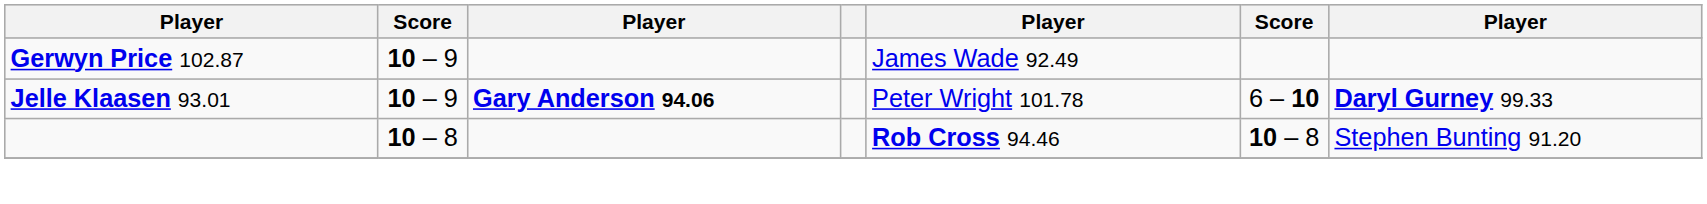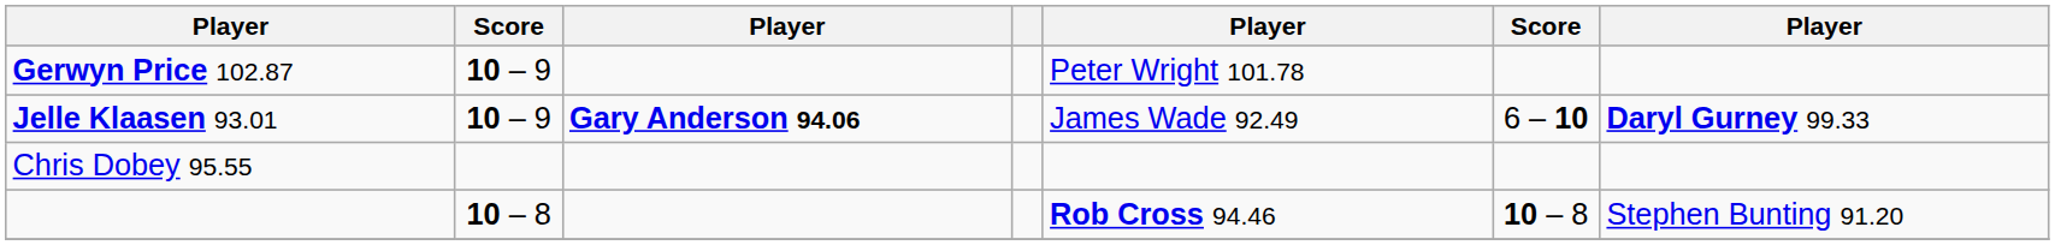 <table class="wikitable">
 <tr style="font-size:10pt;font-weight:bold">
 <th width=230>Player</th>
 <th width=50>Score</th>
 <th width=230>Player</th>
 <th width=10></th>
 <th width=230>Player</th>
 <th width=50>Score</th>
 <th width=230>Player</th>
 </tr>
 <tr>
 <td> <strong><a href='#'>Gerwyn Price</a></strong> <small><span>102.87</span></small></td>
 <td align=center><strong>10</strong> – 9</td>
 <td></td>
 <td></td>
-<td> <a href='#'>James Wade</a> <small><span>92.49</span></small></td>
+<td> <a href='#'>Peter Wright</a> <small><span>101.78</span></small></td>
 <td align=center></td>
 <td></td>
 </tr>
 <tr>
 <td> <strong><a href='#'>Jelle Klaasen</a></strong> <small><span>93.01</span></small></td>
 <td align=center><strong>10</strong> – 9</td>
 <td><strong> <a href='#'>Gary Anderson</a> <small><span>94.06</span></small></strong></td>
 <td></td>
-<td> <a href='#'>Peter Wright</a> <small><span>101.78</span></small></td>
+<td> <a href='#'>James Wade</a> <small><span>92.49</span></small></td>
 <td align=center>6 – <strong>10</strong></td>
 <td> <strong><a href='#'>Daryl Gurney</a></strong> <small><span>99.33</span></small></td>
+</tr>
+<tr>
+<td> <a href='#'>Chris Dobey</a> <small><span>95.55</span></small></td>
+<td align=center></td>
+<td></td>
+<td></td>
+<td></td>
+<td align=center></td>
+<td></td>
 </tr>
 <tr>
 <td></td>
 <td align=center><strong>10</strong> – 8</td>
 <td></td>
 <td></td>
 <td> <strong><a href='#'>Rob Cross</a></strong> <small><span>94.46</span></small></td>
 <td align=center><strong>10</strong> – 8</td>
 <td> <a href='#'>Stephen Bunting</a> <small><span>91.20</span></small></td>
 </tr>
 <tr>
 </tr>
 </table>
